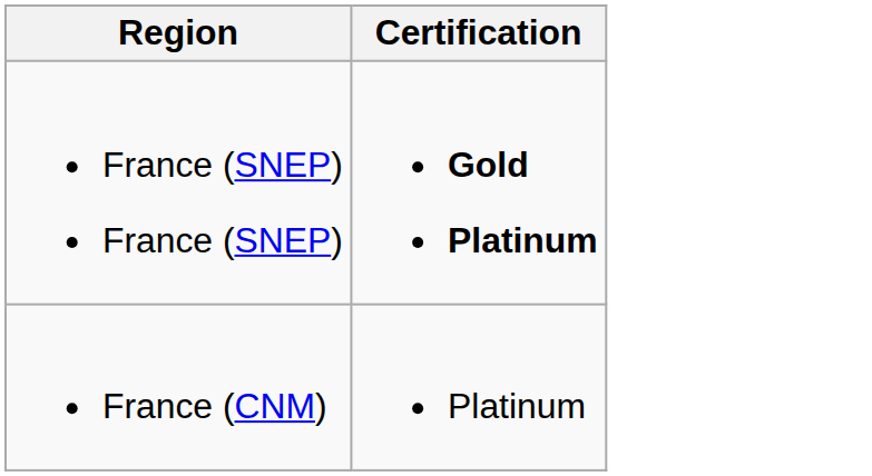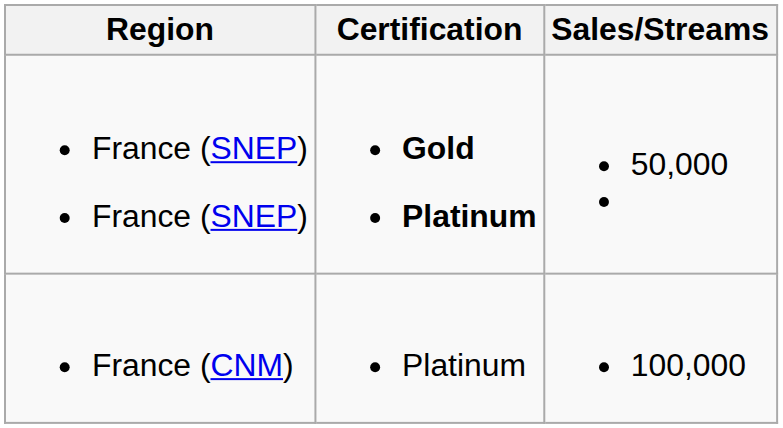 <table class="wikitable sortable">
 <tr>
 <th>Region</th>
 <th>Certification</th>
+<th>Sales/Streams</th>
 </tr>
 <tr>
 <td><br><ul><li>France (<a href='#'>SNEP</a>)</li></ul><ul><li>France (<a href='#'>SNEP</a>)</li></ul></td>
 <td><strong><br><ul><li>Gold</li></ul><ul><li>Platinum</li></ul></strong></td>
+<td><br><ul><li>50,000</li><li></li></ul></td>
 </tr>
 <tr>
 <td><br><ul><li>France (<a href='#'>CNM</a>)</li></ul></td>
 <td><br><ul><li>Platinum</li></ul></td>
+<td><br><ul><li>100,000</li></ul></td>
 </tr>
 </table>
